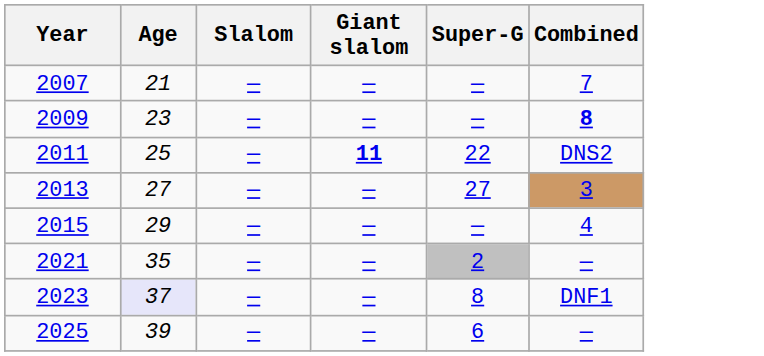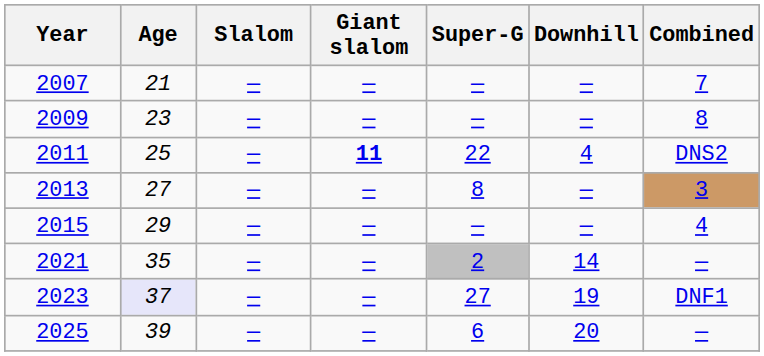 <table class=wikitable style="text-align:center">
 <tr>
 <th>  Year  </th>
 <th> Age </th>
 <th> Slalom </th>
 <th> Giant <br> slalom </th>
 <th>Super-G</th>
+<th>Downhill</th>
 <th>Combined</th>
 </tr>
 <tr>
 <td><a href='#'>2007</a></td>
 <td><em>21</em></td>
+<td><a href='#'>—</a></td>
 <td><a href='#'>—</a></td>
 <td><a href='#'>—</a></td>
 <td><a href='#'>—</a></td>
 <td><a href='#'>7</a></td>
 </tr>
 <tr>
 <td><a href='#'>2009</a></td>
 <td><em>23</em></td>
 <td><a href='#'>—</a></td>
 <td><a href='#'>—</a></td>
 <td><a href='#'>—</a></td>
-<td><strong><a href='#'>8</a></strong></td>
+<td><a href='#'>—</a></td>
+<td><a href='#'>8</a></td>
 </tr>
 <tr>
 <td><a href='#'>2011</a></td>
 <td><em>25</em></td>
 <td><a href='#'>—</a></td>
 <td><strong><a href='#'>11</a></strong></td>
 <td><a href='#'>22</a></td>
+<td><a href='#'>4</a></td>
 <td><a href='#'>DNS2</a></td>
 </tr>
 <tr>
 <td><a href='#'>2013</a></td>
 <td><em>27</em></td>
 <td><a href='#'>—</a></td>
 <td><a href='#'>—</a></td>
-<td><a href='#'>27</a></td>
+<td><a href='#'>8</a></td>
+<td><a href='#'>—</a></td>
 <td style="background:#c96;"><a href='#'>3</a></td>
 </tr>
 <tr>
 <td><a href='#'>2015</a></td>
 <td><em>29</em></td>
+<td><a href='#'>—</a></td>
 <td><a href='#'>—</a></td>
 <td><a href='#'>—</a></td>
 <td><a href='#'>—</a></td>
 <td><a href='#'>4</a></td>
 </tr>
 <tr>
 <td><a href='#'>2021</a></td>
 <td><em>35</em></td>
 <td><a href='#'>—</a></td>
 <td><a href='#'>—</a></td>
 <td style="background:silver;"><a href='#'>2</a></td>
+<td><a href='#'>14</a></td>
 <td><a href='#'>—</a></td>
 </tr>
 <tr>
 <td><a href='#'>2023</a></td>
 <td style="background: lavender;"><em>37</em></td>
 <td><a href='#'>—</a></td>
 <td><a href='#'>—</a></td>
-<td><a href='#'>8</a></td>
+<td><a href='#'>27</a></td>
+<td><a href='#'>19</a></td>
 <td><a href='#'>DNF1</a></td>
 </tr>
 <tr>
 <td><a href='#'>2025</a></td>
 <td><em>39</em></td>
 <td><a href='#'>—</a></td>
 <td><a href='#'>—</a></td>
 <td><a href='#'>6</a></td>
+<td><a href='#'>20</a></td>
 <td><a href='#'>—</a></td>
 </tr>
 </table>
